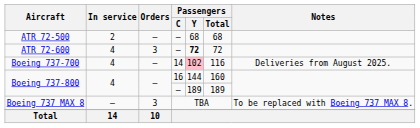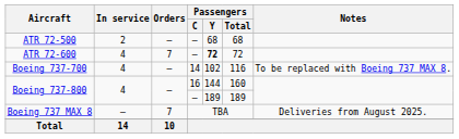 <table class="wikitable" style="margin:1em auto; border-collapse:collapse;text-align:center">
 <tr>
 <th rowspan="2">Aircraft</th>
 <th rowspan="2">In service</th>
 <th rowspan="2">Orders</th>
 <th colspan="3">Passengers</th>
 <th rowspan="2">Notes</th>
 </tr>
 <tr>
 <th><abbr>C</abbr></th>
 <th><abbr>Y</abbr></th>
 <th>Total</th>
 </tr>
 <tr>
 <td><a href='#'>ATR 72-500</a></td>
 <td>2</td>
 <td>—</td>
 <td>—</td>
 <td>68</td>
 <td>68</td>
 <td></td>
 </tr>
 <tr>
 <td><a href='#'>ATR 72-600</a></td>
 <td>4</td>
-<td>3</td>
+<td>7</td>
 <td>—</td>
 <td><strong>72</strong></td>
 <td>72</td>
 <td></td>
 </tr>
 <tr>
 <td><a href='#'>Boeing 737-700</a></td>
 <td>4</td>
 <td>—</td>
 <td>14</td>
-<td style="background: pink;">102</td>
+<td>102</td>
 <td>116</td>
-<td>Deliveries from August 2025.</td>
+<td>To be replaced with <a href='#'>Boeing 737 MAX 8</a>.<br></td>
 </tr>
 <tr>
 <td rowspan="2"><a href='#'>Boeing 737-800</a></td>
 <td rowspan="2">4</td>
 <td rowspan="2">—</td>
 <td>16</td>
 <td>144</td>
 <td>160</td>
 <td rowspan="2"></td>
 </tr>
 <tr>
 <td>—</td>
 <td>189</td>
 <td>189</td>
 </tr>
 <tr>
 <td><a href='#'>Boeing 737 MAX 8</a></td>
 <td>—</td>
-<td>3</td>
+<td>7</td>
 <td colspan="3"><abbr>TBA</abbr></td>
-<td>To be replaced with <a href='#'>Boeing 737 MAX 8</a>.<br></td>
+<td>Deliveries from August 2025.</td>
 </tr>
 <tr>
 </tr>
 <tr>
 <th>Total</th>
 <th>14</th>
 <th>10</th>
 <th colspan="4"></th>
 </tr>
 </table>
